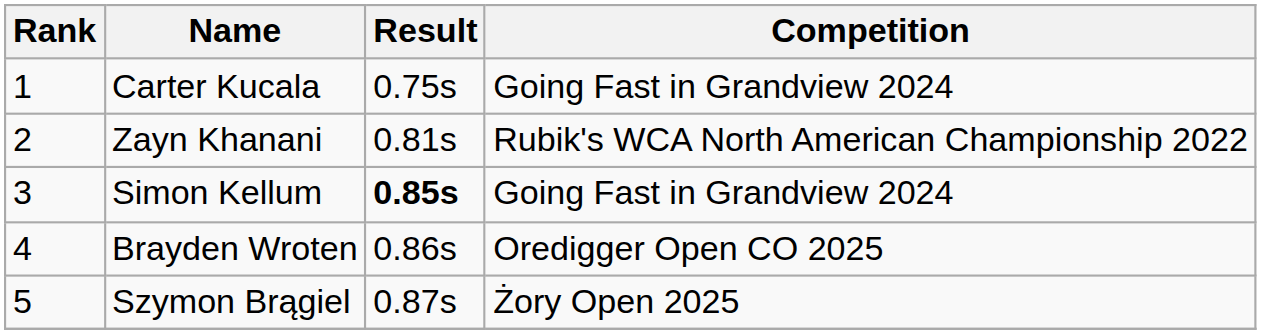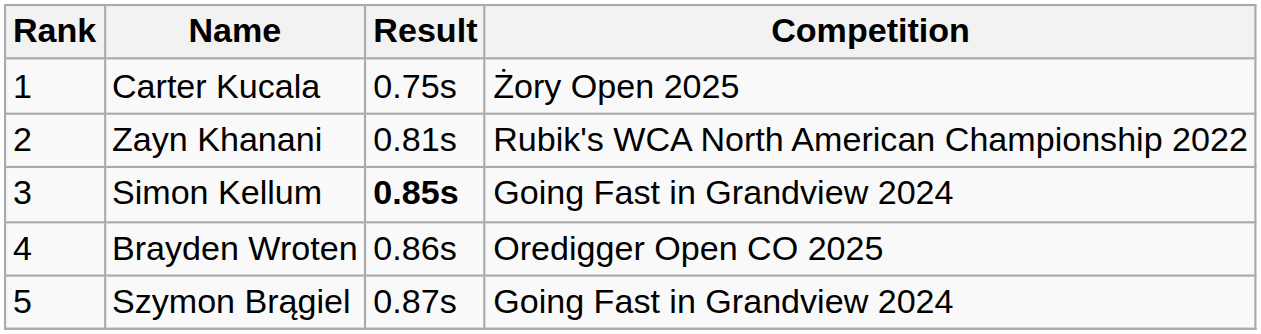 <table class="wikitable">
 <tr>
 <th>Rank</th>
 <th>Name</th>
 <th>Result</th>
 <th>Competition</th>
 </tr>
 <tr>
 <td>1</td>
 <td> Carter Kucala</td>
 <td>0.75s</td>
-<td> Going Fast in Grandview 2024</td>
+<td> Żory Open 2025</td>
 </tr>
 <tr>
 <td>2</td>
 <td> Zayn Khanani</td>
 <td>0.81s</td>
 <td> Rubik's WCA North American Championship 2022</td>
 </tr>
 <tr>
 <td>3</td>
 <td> Simon Kellum</td>
 <td><strong>0.85s</strong></td>
 <td> Going Fast in Grandview 2024</td>
 </tr>
 <tr>
 <td>4</td>
 <td> Brayden Wroten</td>
 <td>0.86s</td>
 <td> Oredigger Open CO 2025</td>
 </tr>
 <tr>
 <td>5</td>
 <td> Szymon Brągiel</td>
 <td>0.87s</td>
-<td> Żory Open 2025</td>
+<td> Going Fast in Grandview 2024</td>
 </tr>
 <tr>
 </tr>
 </table>
